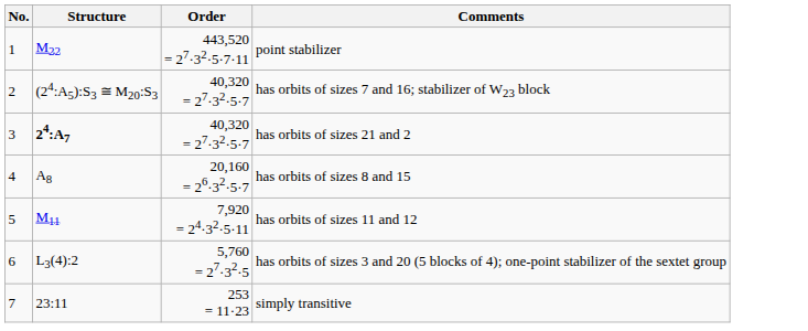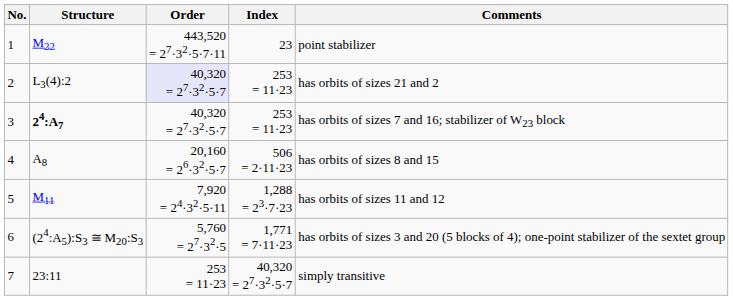 <table class="wikitable">
 <tr>
 <th>No.</th>
 <th>Structure</th>
 <th>Order</th>
+<th>Index</th>
 <th>Comments</th>
 </tr>
 <tr>
 <td>1</td>
 <td><a href='#'>M<sub>22</sub></a></td>
 <td align=right>443,520<br>= 2<sup>7</sup>·3<sup>2</sup>·5·7·11</td>
+<td align=right>23</td>
 <td>point stabilizer</td>
 </tr>
 <tr>
 <td>2</td>
-<td>(2<sup>4</sup>:A<sub>5</sub>):S<sub>3</sub> ≅ M<sub>20</sub>:S<sub>3</sub></td>
-<td align=right>40,320<br>= 2<sup>7</sup>·3<sup>2</sup>·5·7</td>
-<td>has orbits of sizes 7 and 16; stabilizer of W<sub>23</sub> block</td>
+<td>L<sub>3</sub>(4):2</td>
+<td align=right style="background: lavender;">40,320<br>= 2<sup>7</sup>·3<sup>2</sup>·5·7</td>
+<td align=right>253<br>= 11·23</td>
+<td>has orbits of sizes 21 and 2</td>
 </tr>
 <tr>
 <td>3</td>
 <td><strong>2<sup>4</sup>:A<sub>7</sub></strong></td>
 <td align=right>40,320<br>= 2<sup>7</sup>·3<sup>2</sup>·5·7</td>
-<td>has orbits of sizes 21 and 2</td>
+<td align=right>253<br>= 11·23</td>
+<td>has orbits of sizes 7 and 16; stabilizer of W<sub>23</sub> block</td>
 </tr>
 <tr>
 <td>4</td>
 <td>A<sub>8</sub></td>
 <td align=right>20,160<br>= 2<sup>6</sup>·3<sup>2</sup>·5·7</td>
+<td align=right>506<br>= 2·11·23</td>
 <td>has orbits of sizes 8 and 15</td>
 </tr>
 <tr>
 <td>5</td>
 <td><a href='#'>M<sub>11</sub></a></td>
 <td align=right>7,920<br>= 2<sup>4</sup>·3<sup>2</sup>·5·11</td>
+<td align=right>1,288<br>= 2<sup>3</sup>·7·23</td>
 <td>has orbits of sizes 11 and 12</td>
 </tr>
 <tr>
 <td>6</td>
-<td>L<sub>3</sub>(4):2</td>
+<td>(2<sup>4</sup>:A<sub>5</sub>):S<sub>3</sub> ≅ M<sub>20</sub>:S<sub>3</sub></td>
 <td align=right>5,760<br>= 2<sup>7</sup>·3<sup>2</sup>·5</td>
+<td align=right>1,771<br>= 7·11·23</td>
 <td>has orbits of sizes 3 and 20 (5 blocks of 4); one-point stabilizer of the sextet group</td>
 </tr>
 <tr>
 <td>7</td>
 <td>23:11</td>
 <td align=right>253<br>= 11·23</td>
+<td align=right>40,320<br>= 2<sup>7</sup>·3<sup>2</sup>·5·7</td>
 <td>simply transitive</td>
 </tr>
 </table>
